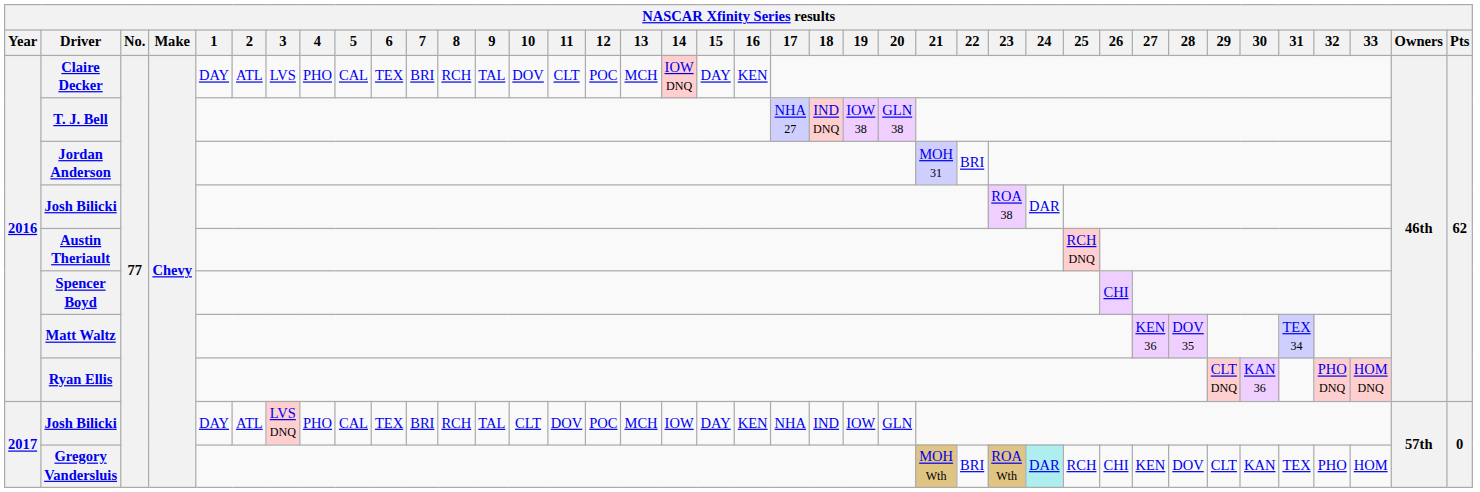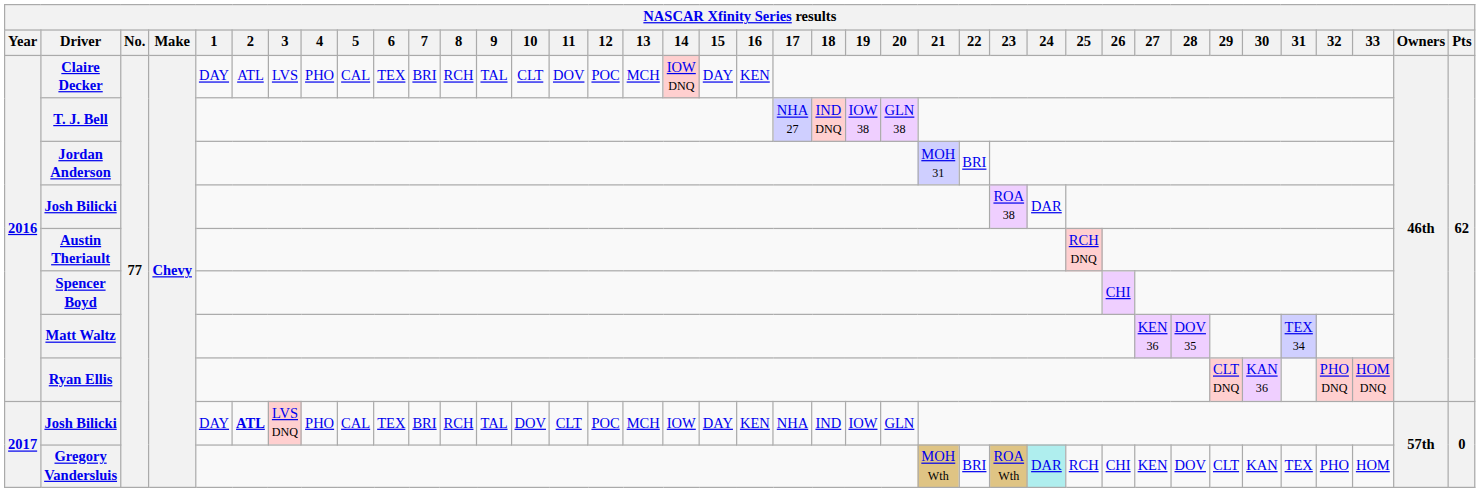 <table class="wikitable" style="text-align:center; font-size:75%">
 <tr>
 <th colspan=45><a href='#'>NASCAR Xfinity Series</a> results</th>
 </tr>
 <tr>
 <th>Year</th>
 <th>Driver</th>
 <th>No.</th>
 <th>Make</th>
 <th>1</th>
 <th>2</th>
 <th>3</th>
 <th>4</th>
 <th>5</th>
 <th>6</th>
 <th>7</th>
 <th>8</th>
 <th>9</th>
 <th>10</th>
 <th>11</th>
 <th>12</th>
 <th>13</th>
 <th>14</th>
 <th>15</th>
 <th>16</th>
 <th>17</th>
 <th>18</th>
 <th>19</th>
 <th>20</th>
 <th>21</th>
 <th>22</th>
 <th>23</th>
 <th>24</th>
 <th>25</th>
 <th>26</th>
 <th>27</th>
 <th>28</th>
 <th>29</th>
 <th>30</th>
 <th>31</th>
 <th>32</th>
 <th>33</th>
 <th>Owners</th>
 <th>Pts</th>
 </tr>
 <tr>
 <th rowspan=8><a href='#'>2016</a></th>
 <th><a href='#'>Claire Decker</a></th>
 <th rowspan=10>77</th>
 <th rowspan=10><a href='#'>Chevy</a></th>
 <td><a href='#'>DAY</a></td>
 <td><a href='#'>ATL</a></td>
 <td><a href='#'>LVS</a></td>
 <td><a href='#'>PHO</a></td>
 <td><a href='#'>CAL</a></td>
 <td><a href='#'>TEX</a></td>
 <td><a href='#'>BRI</a></td>
 <td><a href='#'>RCH</a></td>
 <td><a href='#'>TAL</a></td>
+<td><a href='#'>CLT</a></td>
 <td><a href='#'>DOV</a></td>
-<td><a href='#'>CLT</a></td>
 <td><a href='#'>POC</a></td>
 <td><a href='#'>MCH</a></td>
 <td style="background:#FFCFCF;"><a href='#'>IOW</a><br><small>DNQ</small></td>
 <td><a href='#'>DAY</a></td>
 <td><a href='#'>KEN</a></td>
 <td colspan=17></td>
 <th rowspan=8>46th</th>
 <th rowspan=8>62</th>
 </tr>
 <tr>
 <th><a href='#'>T. J. Bell</a></th>
 <td colspan=16></td>
 <td style="background:#CFCFFF;"><a href='#'>NHA</a><br><small>27</small></td>
 <td style="background:#FFCFCF;"><a href='#'>IND</a><br><small>DNQ</small></td>
 <td style="background:#EFCFFF;"><a href='#'>IOW</a><br><small>38</small></td>
 <td style="background:#EFCFFF;"><a href='#'>GLN</a><br><small>38</small></td>
 <td colspan=13></td>
 </tr>
 <tr>
 <th><a href='#'>Jordan Anderson</a></th>
 <td colspan=20></td>
 <td style="background:#CFCFFF;"><a href='#'>MOH</a><br><small>31</small></td>
 <td><a href='#'>BRI</a></td>
 <td colspan=12></td>
 </tr>
 <tr>
 <th><a href='#'>Josh Bilicki</a></th>
 <td colspan=22></td>
 <td style="background:#EFCFFF;"><a href='#'>ROA</a><br><small>38</small></td>
 <td><a href='#'>DAR</a></td>
 <td colspan=9></td>
 </tr>
 <tr>
 <th><a href='#'>Austin Theriault</a></th>
 <td colspan=24></td>
 <td style="background:#FFCFCF;"><a href='#'>RCH</a><br><small>DNQ</small></td>
 <td colspan=8></td>
 </tr>
 <tr>
 <th><a href='#'>Spencer Boyd</a></th>
 <td colspan=25></td>
 <td style="background:#EFCFFF;"><a href='#'>CHI</a><br></td>
 <td colspan=7></td>
 </tr>
 <tr>
 <th><a href='#'>Matt Waltz</a></th>
 <td colspan=26></td>
 <td style="background:#EFCFFF;"><a href='#'>KEN</a><br><small>36</small></td>
 <td style="background:#EFCFFF;"><a href='#'>DOV</a><br><small>35</small></td>
 <td colspan=2></td>
 <td style="background:#CFCFFF;"><a href='#'>TEX</a><br><small>34</small></td>
 <td colspan=2></td>
 </tr>
 <tr>
 <th><a href='#'>Ryan Ellis</a></th>
 <td colspan=28></td>
 <td style="background:#FFCFCF;"><a href='#'>CLT</a><br><small>DNQ</small></td>
 <td style="background:#EFCFFF;"><a href='#'>KAN</a><br><small>36</small></td>
 <td></td>
 <td style="background:#FFCFCF;"><a href='#'>PHO</a><br><small>DNQ</small></td>
 <td style="background:#FFCFCF;"><a href='#'>HOM</a><br><small>DNQ</small></td>
 </tr>
 <tr>
 <th rowspan=2><a href='#'>2017</a></th>
 <th><a href='#'>Josh Bilicki</a></th>
 <td><a href='#'>DAY</a></td>
-<td><a href='#'>ATL</a></td>
+<td><strong><a href='#'>ATL</a></strong></td>
 <td style="background:#FFCFCF;"><a href='#'>LVS</a><br><small>DNQ</small></td>
 <td><a href='#'>PHO</a></td>
 <td><a href='#'>CAL</a></td>
 <td><a href='#'>TEX</a></td>
 <td><a href='#'>BRI</a></td>
 <td><a href='#'>RCH</a></td>
 <td><a href='#'>TAL</a></td>
+<td><a href='#'>DOV</a></td>
 <td><a href='#'>CLT</a></td>
-<td><a href='#'>DOV</a></td>
 <td><a href='#'>POC</a></td>
 <td><a href='#'>MCH</a></td>
 <td><a href='#'>IOW</a></td>
 <td><a href='#'>DAY</a></td>
 <td><a href='#'>KEN</a></td>
 <td><a href='#'>NHA</a></td>
 <td><a href='#'>IND</a></td>
 <td><a href='#'>IOW</a></td>
 <td><a href='#'>GLN</a></td>
 <td colspan=13></td>
 <th rowspan=2>57th</th>
 <th rowspan=2>0</th>
 </tr>
 <tr>
 <th><a href='#'>Gregory Vandersluis</a></th>
 <td colspan=20></td>
 <td style="background:#DFC484;"><a href='#'>MOH</a><br><small>Wth</small></td>
 <td><a href='#'>BRI</a></td>
 <td style="background:#DFC484;"><a href='#'>ROA</a><br><small>Wth</small></td>
 <td style="background: paleturquoise;"><a href='#'>DAR</a></td>
 <td><a href='#'>RCH</a></td>
 <td><a href='#'>CHI</a></td>
 <td><a href='#'>KEN</a></td>
 <td><a href='#'>DOV</a></td>
 <td><a href='#'>CLT</a></td>
 <td><a href='#'>KAN</a></td>
 <td><a href='#'>TEX</a></td>
 <td><a href='#'>PHO</a></td>
 <td><a href='#'>HOM</a></td>
 </tr>
 </table>
